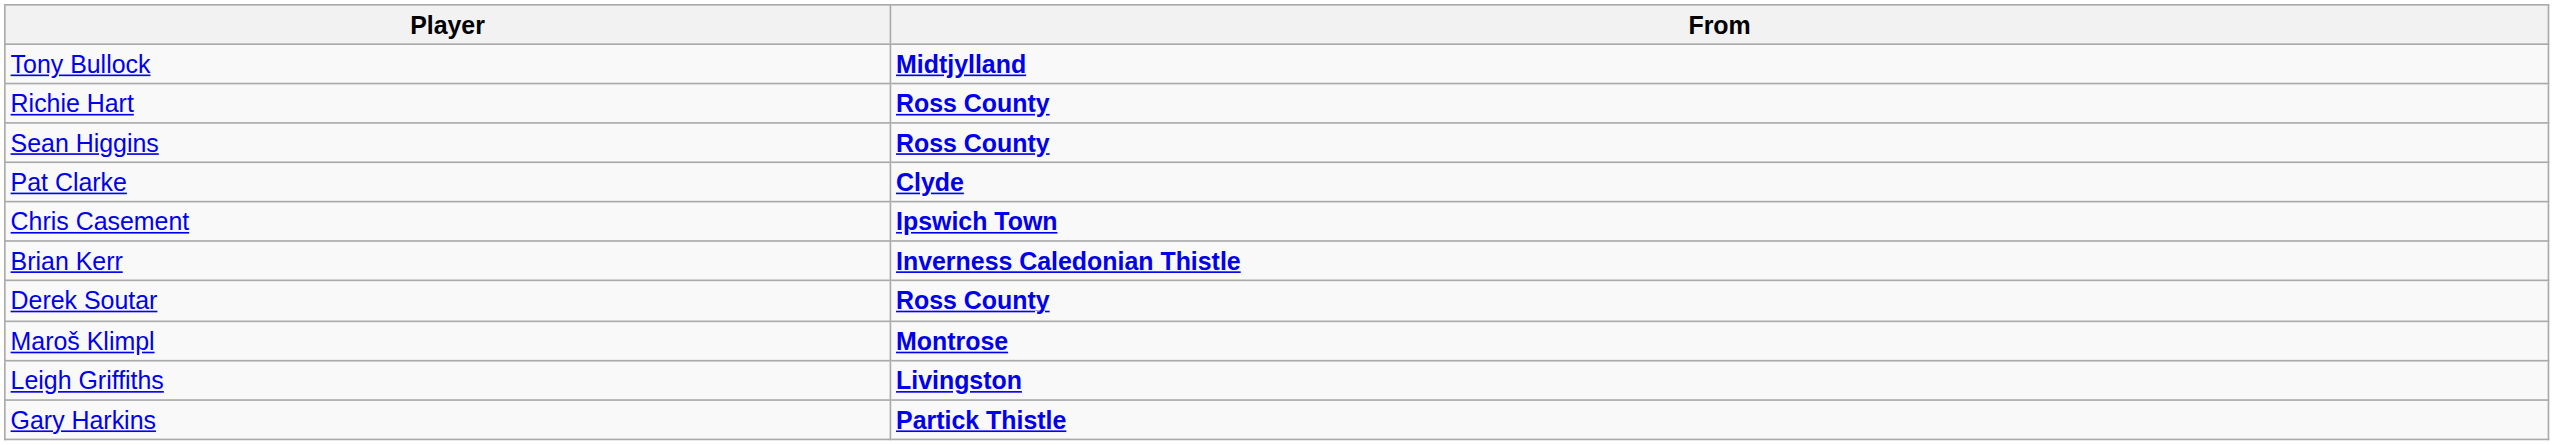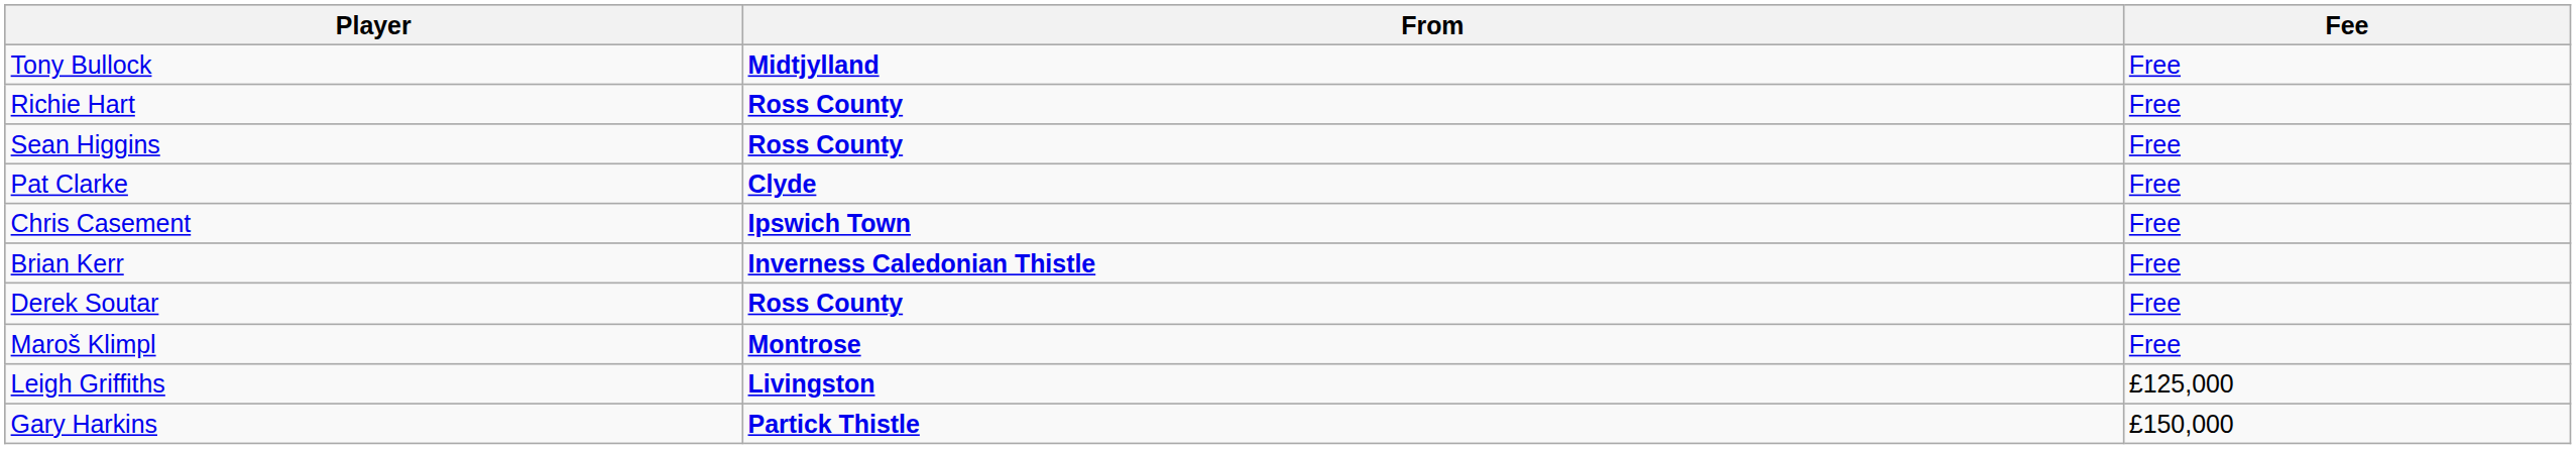 <table class="wikitable" style="text-align:center; font-size:95%;width:98%; text-align:left">
 <tr>
 <th>Player</th>
 <th>From</th>
+<th>Fee</th>
 </tr>
 <tr>
 <td> <a href='#'>Tony Bullock</a></td>
 <td><strong> <a href='#'>Midtjylland</a></strong></td>
+<td><a href='#'>Free</a></td>
 </tr>
 <tr>
 <td> <a href='#'>Richie Hart</a></td>
 <td><strong> <a href='#'>Ross County</a></strong></td>
+<td><a href='#'>Free</a></td>
 </tr>
 <tr>
 <td> <a href='#'>Sean Higgins</a></td>
 <td><strong> <a href='#'>Ross County</a></strong></td>
+<td><a href='#'>Free</a></td>
 </tr>
 <tr>
 <td> <a href='#'>Pat Clarke</a></td>
 <td><strong> <a href='#'>Clyde</a></strong></td>
+<td><a href='#'>Free</a></td>
 </tr>
 <tr>
 <td> <a href='#'>Chris Casement</a></td>
 <td><strong> <a href='#'>Ipswich Town</a></strong></td>
+<td><a href='#'>Free</a></td>
 </tr>
 <tr>
 <td> <a href='#'>Brian Kerr</a></td>
 <td><strong> <a href='#'>Inverness Caledonian Thistle</a></strong></td>
+<td><a href='#'>Free</a></td>
 </tr>
 <tr>
 <td> <a href='#'>Derek Soutar</a></td>
 <td><strong> <a href='#'>Ross County</a></strong></td>
+<td><a href='#'>Free</a></td>
 </tr>
 <tr>
 <td> <a href='#'>Maroš Klimpl</a></td>
 <td><strong> <a href='#'>Montrose</a></strong></td>
+<td><a href='#'>Free</a></td>
 </tr>
 <tr>
 <td> <a href='#'>Leigh Griffiths</a></td>
 <td><strong> <a href='#'>Livingston</a></strong></td>
+<td>£125,000</td>
 </tr>
 <tr>
 <td> <a href='#'>Gary Harkins</a></td>
 <td><strong> <a href='#'>Partick Thistle</a></strong></td>
+<td>£150,000</td>
 </tr>
 </table>
